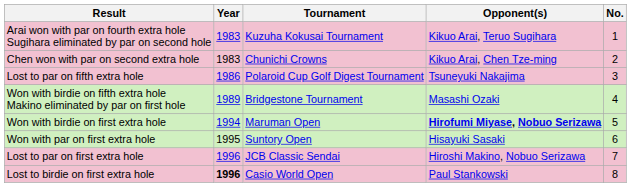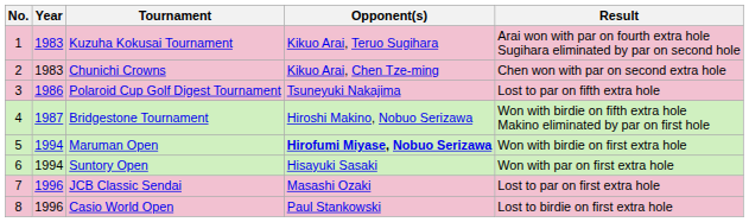 <table class="wikitable" style="font-size:95%;">
 <tr>
-<th>Result</th>
+<th>No.</th>
 <th>Year</th>
 <th>Tournament</th>
 <th>Opponent(s)</th>
-<th>No.</th>
+<th>Result</th>
 </tr>
 <tr style="background:#F2C1D1;">
-<td>Arai won with par on fourth extra hole<br>Sugihara eliminated by par on second hole</td>
+<td align=center>1</td>
 <td><a href='#'>1983</a></td>
 <td><a href='#'>Kuzuha Kokusai Tournament</a></td>
 <td> <a href='#'>Kikuo Arai</a>,  <a href='#'>Teruo Sugihara</a></td>
-<td align=center>1</td>
+<td>Arai won with par on fourth extra hole<br>Sugihara eliminated by par on second hole</td>
 </tr>
 <tr style="background:#F2C1D1;">
-<td>Chen won with par on second extra hole</td>
+<td align=center>2</td>
 <td>1983</td>
 <td><a href='#'>Chunichi Crowns</a></td>
 <td> <a href='#'>Kikuo Arai</a>,  <a href='#'>Chen Tze-ming</a></td>
-<td align=center>2</td>
+<td>Chen won with par on second extra hole</td>
 </tr>
 <tr style="background:#F2C1D1;">
-<td>Lost to par on fifth extra hole</td>
+<td align=center>3</td>
 <td><a href='#'>1986</a></td>
 <td><a href='#'>Polaroid Cup Golf Digest Tournament</a></td>
 <td> <a href='#'>Tsuneyuki Nakajima</a></td>
-<td align=center>3</td>
+<td>Lost to par on fifth extra hole</td>
 </tr>
 <tr style="background:#D0F0C0;">
+<td align=center>4</td>
+<td><a href='#'>1987</a></td>
+<td><a href='#'>Bridgestone Tournament</a></td>
+<td> <a href='#'>Hiroshi Makino</a>,  <a href='#'>Nobuo Serizawa</a></td>
 <td>Won with birdie on fifth extra hole<br>Makino eliminated by par on first hole</td>
-<td><a href='#'>1989</a></td>
-<td><a href='#'>Bridgestone Tournament</a></td>
-<td> <a href='#'>Masashi Ozaki</a></td>
-<td align=center>4</td>
 </tr>
 <tr style="background:#D0F0C0;">
-<td>Won with birdie on first extra hole</td>
+<td align=center>5</td>
 <td><a href='#'>1994</a></td>
 <td><a href='#'>Maruman Open</a></td>
 <td><strong> <a href='#'>Hirofumi Miyase</a>,  <a href='#'>Nobuo Serizawa</a></strong></td>
-<td align=center>5</td>
+<td>Won with birdie on first extra hole</td>
 </tr>
 <tr style="background:#D0F0C0;">
-<td>Won with par on first extra hole</td>
-<td>1995</td>
+<td align=center>6</td>
+<td>1994</td>
 <td><a href='#'>Suntory Open</a></td>
 <td> <a href='#'>Hisayuki Sasaki</a></td>
-<td align=center>6</td>
+<td>Won with par on first extra hole</td>
 </tr>
 <tr style="background:#F2C1D1;">
-<td>Lost to par on first extra hole</td>
+<td align=center>7</td>
 <td><a href='#'>1996</a></td>
 <td><a href='#'>JCB Classic Sendai</a></td>
-<td> <a href='#'>Hiroshi Makino</a>,  <a href='#'>Nobuo Serizawa</a></td>
-<td align=center>7</td>
+<td> <a href='#'>Masashi Ozaki</a></td>
+<td>Lost to par on first extra hole</td>
 </tr>
 <tr style="background:#F2C1D1;">
-<td>Lost to birdie on first extra hole</td>
-<td><strong>1996</strong></td>
+<td align=center>8</td>
+<td>1996</td>
 <td><a href='#'>Casio World Open</a></td>
 <td> <a href='#'>Paul Stankowski</a></td>
-<td align=center>8</td>
+<td>Lost to birdie on first extra hole</td>
 </tr>
 </table>
